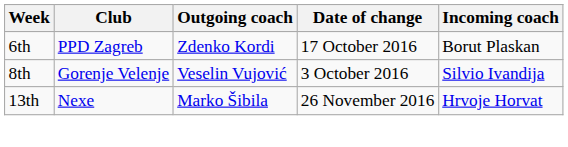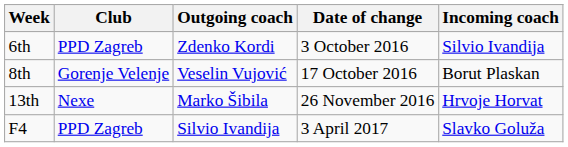 <table class="wikitable">
 <tr>
 <th>Week</th>
 <th>Club</th>
 <th>Outgoing coach</th>
 <th>Date of change</th>
 <th>Incoming coach</th>
 </tr>
 <tr>
 <td>6th</td>
 <td><a href='#'>PPD Zagreb</a></td>
 <td> <a href='#'>Zdenko Kordi</a></td>
-<td>17 October 2016</td>
-<td> Borut Plaskan</td>
+<td>3 October 2016</td>
+<td> <a href='#'>Silvio Ivandija</a></td>
 </tr>
 <tr>
 <td>8th</td>
 <td><a href='#'>Gorenje Velenje</a></td>
 <td> <a href='#'>Veselin Vujović</a></td>
-<td>3 October 2016</td>
-<td> <a href='#'>Silvio Ivandija</a></td>
+<td>17 October 2016</td>
+<td> Borut Plaskan</td>
 </tr>
 <tr>
 <td>13th</td>
 <td><a href='#'>Nexe</a></td>
 <td> <a href='#'>Marko Šibila</a></td>
 <td>26 November 2016</td>
 <td> <a href='#'>Hrvoje Horvat</a></td>
 </tr>
+<tr>
+<td>F4</td>
+<td><a href='#'>PPD Zagreb</a></td>
+<td> <a href='#'>Silvio Ivandija</a></td>
+<td>3 April 2017</td>
+<td> <a href='#'>Slavko Goluža</a></td>
+</tr>
 </table>
